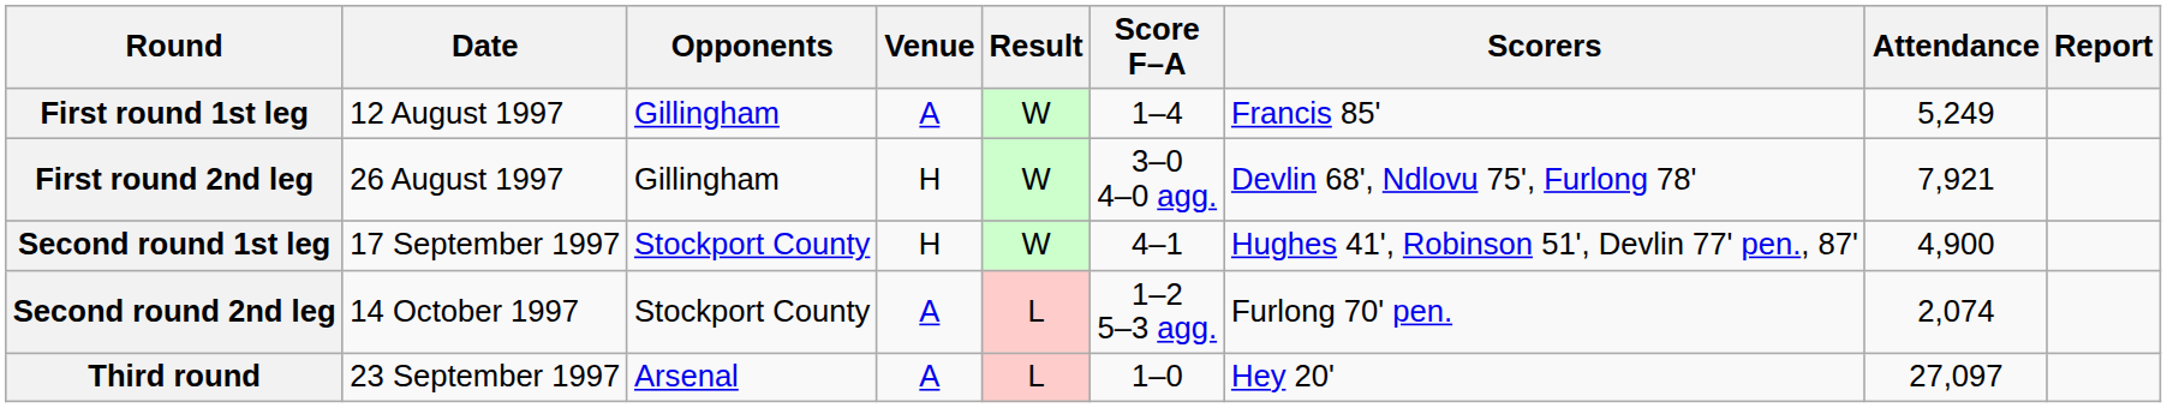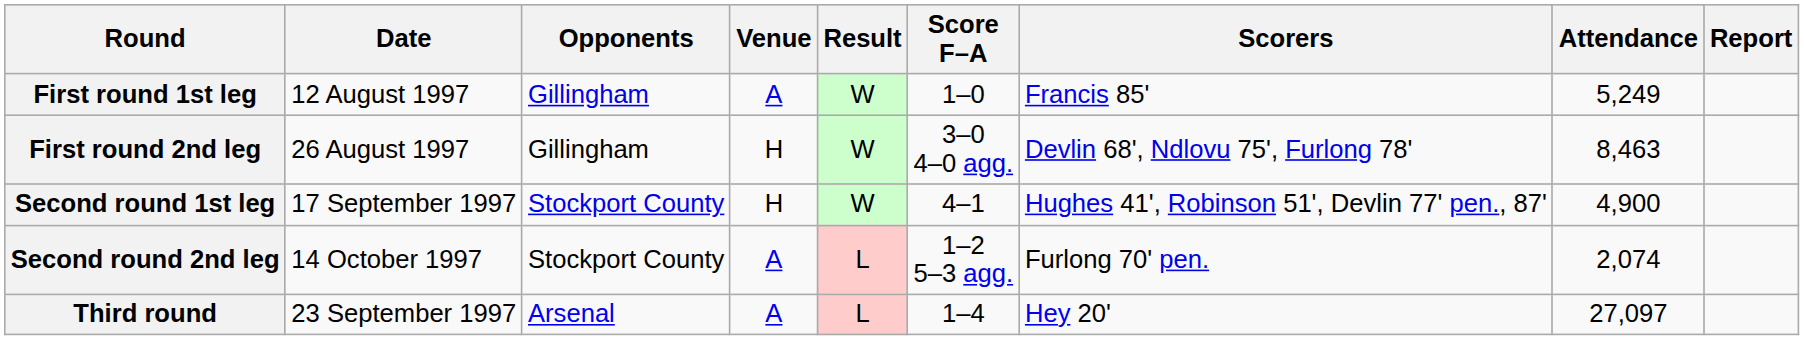 <table class="wikitable plainrowheaders" style="text-align:center">
 <tr>
 <th scope="col">Round</th>
 <th scope="col">Date</th>
 <th scope="col">Opponents</th>
 <th scope="col">Venue</th>
 <th scope="col">Result</th>
 <th scope="col">Score<br>F–A</th>
 <th scope="col">Scorers</th>
 <th scope="col">Attendance</th>
 <th scope="col">Report</th>
 </tr>
 <tr>
 <th scope="row">First round 1st leg</th>
 <td align="left">12 August 1997</td>
 <td align="left"><a href='#'>Gillingham</a></td>
 <td><a href='#'>A</a></td>
 <td style="background:#cfc">W</td>
-<td>1–4</td>
+<td>1–0</td>
 <td align="left"><a href='#'>Francis</a> 85'</td>
 <td>5,249</td>
 <td></td>
 </tr>
 <tr>
 <th scope="row">First round 2nd leg</th>
 <td align="left">26 August 1997</td>
 <td align="left">Gillingham</td>
 <td>H</td>
 <td style="background:#cfc">W</td>
 <td>3–0<br>4–0 <a href='#'>agg.</a></td>
 <td align="left"><a href='#'>Devlin</a> 68', <a href='#'>Ndlovu</a> 75', <a href='#'>Furlong</a> 78'</td>
-<td>7,921</td>
+<td>8,463</td>
 <td></td>
 </tr>
 <tr>
 <th scope="row">Second round 1st leg</th>
 <td align="left">17 September 1997</td>
 <td align="left"><a href='#'>Stockport County</a></td>
 <td>H</td>
 <td style="background:#cfc">W</td>
 <td>4–1</td>
 <td align="left"><a href='#'>Hughes</a> 41', <a href='#'>Robinson</a> 51', Devlin 77' <a href='#'>pen.</a>, 87'</td>
 <td>4,900</td>
 <td></td>
 </tr>
 <tr>
 <th scope="row">Second round 2nd leg</th>
 <td align="left">14 October 1997</td>
 <td align="left">Stockport County</td>
 <td><a href='#'>A</a></td>
 <td style="background:#fcc">L</td>
 <td>1–2<br>5–3 <a href='#'>agg.</a></td>
 <td align="left">Furlong 70' <a href='#'>pen.</a></td>
 <td>2,074</td>
 <td></td>
 </tr>
 <tr>
 <th scope="row">Third round</th>
 <td align="left">23 September 1997</td>
 <td align="left"><a href='#'>Arsenal</a></td>
 <td><a href='#'>A</a></td>
 <td style="background:#fcc">L</td>
-<td>1–0</td>
+<td>1–4</td>
 <td align="left"><a href='#'>Hey</a> 20'</td>
 <td>27,097</td>
 <td></td>
 </tr>
 </table>
